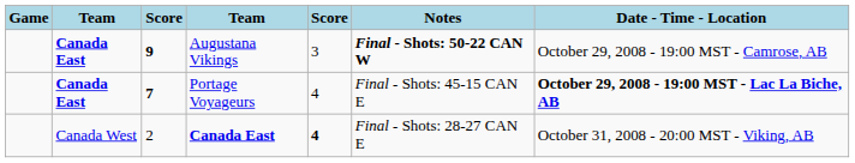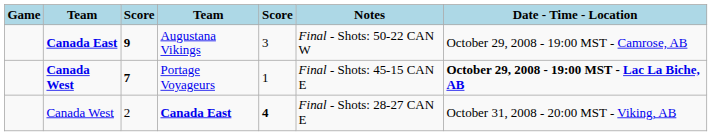 <table class="wikitable">
 <tr>
 <th style="background:lightblue;">Game</th>
 <th style="background:lightblue;">Team</th>
 <th style="background:lightblue;">Score</th>
 <th style="background:lightblue;">Team</th>
 <th style="background:lightblue;">Score</th>
 <th style="background:lightblue;">Notes</th>
 <th style="background:lightblue;">Date - Time - Location</th>
 </tr>
 <tr bgcolor=>
 <td></td>
 <td><strong><a href='#'>Canada East</a></strong></td>
 <td><strong>9</strong></td>
 <td><a href='#'>Augustana Vikings</a></td>
 <td>3</td>
-<td><strong><em>Final</em> - Shots: 50-22 CAN W</strong></td>
+<td><em>Final</em> - Shots: 50-22 CAN W</td>
 <td>October 29, 2008 - 19:00 MST - <a href='#'>Camrose, AB</a></td>
 </tr>
 <tr bgcolor=>
 <td></td>
-<td><strong><a href='#'>Canada East</a></strong></td>
+<td><strong><a href='#'>Canada West</a></strong></td>
 <td><strong>7</strong></td>
 <td><a href='#'>Portage Voyageurs</a></td>
-<td>4</td>
+<td>1</td>
 <td><em>Final</em> - Shots: 45-15 CAN E</td>
 <td><strong>October 29, 2008 - 19:00 MST - <a href='#'>Lac La Biche, AB</a></strong></td>
 </tr>
 <tr bgcolor=>
 <td></td>
 <td><a href='#'>Canada West</a></td>
 <td>2</td>
 <td><strong><a href='#'>Canada East</a></strong></td>
 <td><strong>4</strong></td>
 <td><em>Final</em> - Shots: 28-27 CAN E</td>
 <td>October 31, 2008 - 20:00 MST - <a href='#'>Viking, AB</a></td>
 </tr>
 </table>
